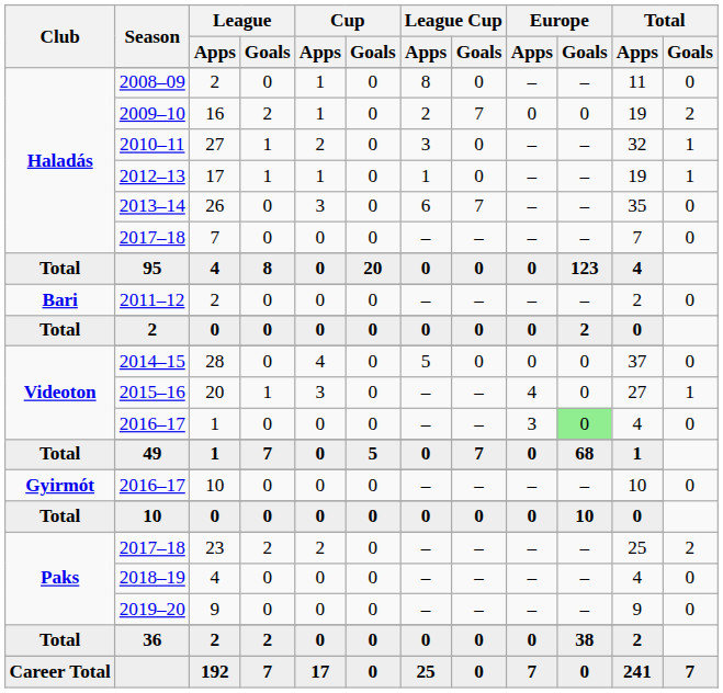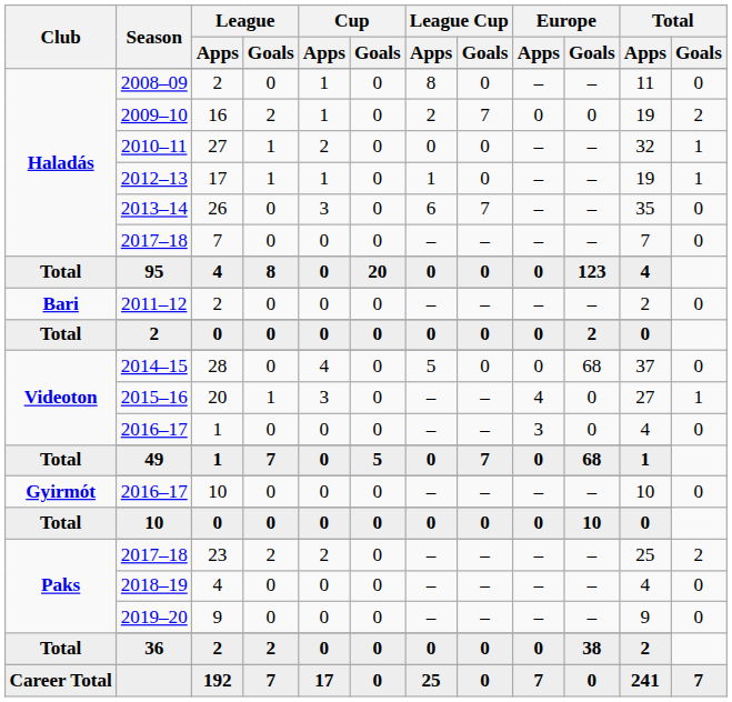 <table class="wikitable" style="font-size:90%; text-align: center;">
 <tr>
 <th rowspan="2">Club</th>
 <th rowspan="2">Season</th>
 <th colspan="2">League</th>
 <th colspan="2">Cup</th>
 <th colspan="2">League Cup</th>
 <th colspan="2">Europe</th>
 <th colspan="2">Total</th>
 </tr>
 <tr>
 <th>Apps</th>
 <th>Goals</th>
 <th>Apps</th>
 <th>Goals</th>
 <th>Apps</th>
 <th>Goals</th>
 <th>Apps</th>
 <th>Goals</th>
 <th>Apps</th>
 <th>Goals</th>
 </tr>
 <tr ||-||-||-|->
 <td rowspan="8" valign="center"><strong><a href='#'>Haladás</a></strong></td>
 </tr>
 <tr>
 <td><a href='#'>2008–09</a></td>
 <td>2</td>
 <td>0</td>
 <td>1</td>
 <td>0</td>
 <td>8</td>
 <td>0</td>
 <td>–</td>
 <td>–</td>
 <td>11</td>
 <td>0</td>
 </tr>
 <tr>
 <td><a href='#'>2009–10</a></td>
 <td>16</td>
 <td>2</td>
 <td>1</td>
 <td>0</td>
 <td>2</td>
 <td>7</td>
 <td>0</td>
 <td>0</td>
 <td>19</td>
 <td>2</td>
 </tr>
 <tr>
 <td><a href='#'>2010–11</a></td>
 <td>27</td>
 <td>1</td>
 <td>2</td>
 <td>0</td>
-<td>3</td>
+<td>0</td>
 <td>0</td>
 <td>–</td>
 <td>–</td>
 <td>32</td>
 <td>1</td>
 </tr>
 <tr>
 <td><a href='#'>2012–13</a></td>
 <td>17</td>
 <td>1</td>
 <td>1</td>
 <td>0</td>
 <td>1</td>
 <td>0</td>
 <td>–</td>
 <td>–</td>
 <td>19</td>
 <td>1</td>
 </tr>
 <tr>
 <td><a href='#'>2013–14</a></td>
 <td>26</td>
 <td>0</td>
 <td>3</td>
 <td>0</td>
 <td>6</td>
 <td>7</td>
 <td>–</td>
 <td>–</td>
 <td>35</td>
 <td>0</td>
 </tr>
 <tr>
 <td><a href='#'>2017–18</a></td>
 <td>7</td>
 <td>0</td>
 <td>0</td>
 <td>0</td>
 <td>–</td>
 <td>–</td>
 <td>–</td>
 <td>–</td>
 <td>7</td>
 <td>0</td>
 </tr>
 <tr>
 </tr>
 <tr style="font-weight:bold; background-color:#eeeeee;">
 <td>Total</td>
 <td>95</td>
 <td>4</td>
 <td>8</td>
 <td>0</td>
 <td>20</td>
 <td>0</td>
 <td>0</td>
 <td>0</td>
 <td>123</td>
 <td>4</td>
 </tr>
 <tr>
 <td rowspan="3" valign="center"><strong><a href='#'>Bari</a></strong></td>
 </tr>
 <tr>
 <td><a href='#'>2011–12</a></td>
 <td>2</td>
 <td>0</td>
 <td>0</td>
 <td>0</td>
 <td>–</td>
 <td>–</td>
 <td>–</td>
 <td>–</td>
 <td>2</td>
 <td>0</td>
 </tr>
 <tr>
 </tr>
 <tr style="font-weight:bold; background-color:#eeeeee;">
 <td>Total</td>
 <td>2</td>
 <td>0</td>
 <td>0</td>
 <td>0</td>
 <td>0</td>
 <td>0</td>
 <td>0</td>
 <td>0</td>
 <td>2</td>
 <td>0</td>
 </tr>
 <tr>
 <td rowspan="5" valign="center"><strong><a href='#'>Videoton</a></strong></td>
 </tr>
 <tr>
 <td><a href='#'>2014–15</a></td>
 <td>28</td>
 <td>0</td>
 <td>4</td>
 <td>0</td>
 <td>5</td>
 <td>0</td>
 <td>0</td>
-<td>0</td>
+<td>68</td>
 <td>37</td>
 <td>0</td>
 </tr>
 <tr>
 <td><a href='#'>2015–16</a></td>
 <td>20</td>
 <td>1</td>
 <td>3</td>
 <td>0</td>
 <td>–</td>
 <td>–</td>
 <td>4</td>
 <td>0</td>
 <td>27</td>
 <td>1</td>
 </tr>
 <tr>
 <td><a href='#'>2016–17</a></td>
 <td>1</td>
 <td>0</td>
 <td>0</td>
 <td>0</td>
 <td>–</td>
 <td>–</td>
 <td>3</td>
-<td style="background: lightgreen;">0</td>
+<td>0</td>
 <td>4</td>
 <td>0</td>
 </tr>
 <tr>
 </tr>
 <tr style="font-weight:bold; background-color:#eeeeee;">
 <td>Total</td>
 <td>49</td>
 <td>1</td>
 <td>7</td>
 <td>0</td>
 <td>5</td>
 <td>0</td>
 <td>7</td>
 <td>0</td>
 <td>68</td>
 <td>1</td>
 </tr>
 <tr>
 <td rowspan="3" valign="center"><strong><a href='#'>Gyirmót</a></strong></td>
 </tr>
 <tr>
 <td><a href='#'>2016–17</a></td>
 <td>10</td>
 <td>0</td>
 <td>0</td>
 <td>0</td>
 <td>–</td>
 <td>–</td>
 <td>–</td>
 <td>–</td>
 <td>10</td>
 <td>0</td>
 </tr>
 <tr>
 </tr>
 <tr style="font-weight:bold; background-color:#eeeeee;">
 <td>Total</td>
 <td>10</td>
 <td>0</td>
 <td>0</td>
 <td>0</td>
 <td>0</td>
 <td>0</td>
 <td>0</td>
 <td>0</td>
 <td>10</td>
 <td>0</td>
 </tr>
 <tr>
 <td rowspan="5" valign="center"><strong><a href='#'>Paks</a></strong></td>
 </tr>
 <tr>
 <td><a href='#'>2017–18</a></td>
 <td>23</td>
 <td>2</td>
 <td>2</td>
 <td>0</td>
 <td>–</td>
 <td>–</td>
 <td>–</td>
 <td>–</td>
 <td>25</td>
 <td>2</td>
 </tr>
 <tr>
 <td><a href='#'>2018–19</a></td>
 <td>4</td>
 <td>0</td>
 <td>0</td>
 <td>0</td>
 <td>–</td>
 <td>–</td>
 <td>–</td>
 <td>–</td>
 <td>4</td>
 <td>0</td>
 </tr>
 <tr>
 <td><a href='#'>2019–20</a></td>
 <td>9</td>
 <td>0</td>
 <td>0</td>
 <td>0</td>
 <td>–</td>
 <td>–</td>
 <td>–</td>
 <td>–</td>
 <td>9</td>
 <td>0</td>
 </tr>
 <tr>
 </tr>
 <tr style="font-weight:bold; background-color:#eeeeee;">
 <td>Total</td>
 <td>36</td>
 <td>2</td>
 <td>2</td>
 <td>0</td>
 <td>0</td>
 <td>0</td>
 <td>0</td>
 <td>0</td>
 <td>38</td>
 <td>2</td>
 </tr>
 <tr>
 </tr>
 <tr style="font-weight:bold; background-color:#eeeeee;">
 <td rowspan="2" valign="top"><strong>Career Total</strong></td>
 <td></td>
 <td><strong>192</strong></td>
 <td><strong>7</strong></td>
 <td><strong>17</strong></td>
 <td><strong>0</strong></td>
 <td><strong>25</strong></td>
 <td><strong>0</strong></td>
 <td><strong>7</strong></td>
 <td><strong>0</strong></td>
 <td><strong>241</strong></td>
 <td><strong>7</strong></td>
 </tr>
 </table>
